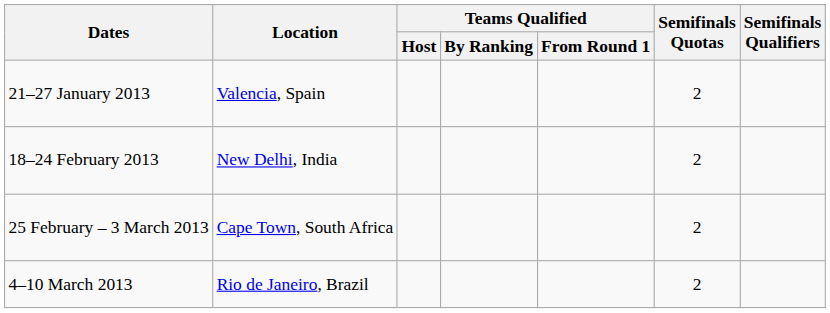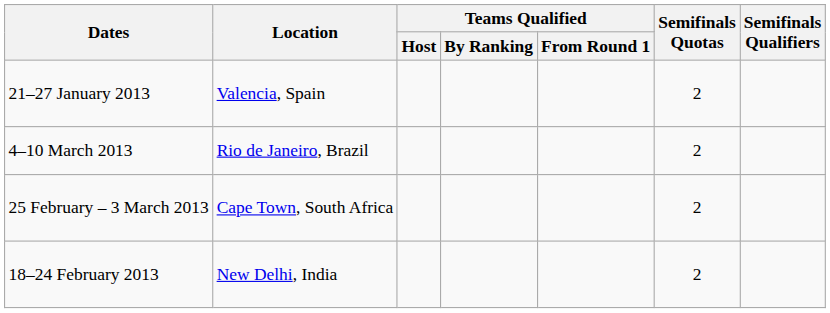 <table class=wikitable>
 <tr>
 <th rowspan=2>Dates</th>
 <th rowspan=2>Location</th>
 <th colspan=3>Teams Qualified</th>
 <th rowspan=2>Semifinals<br>Quotas</th>
 <th rowspan=2>Semifinals<br>Qualifiers</th>
 </tr>
 <tr>
 <th>Host</th>
 <th>By Ranking</th>
 <th>From Round 1</th>
 </tr>
 <tr>
 <td>21–27 January 2013</td>
 <td><a href='#'>Valencia</a>, Spain</td>
 <td></td>
 <td></td>
 <td><br><br><br></td>
 <td align=center>2</td>
 <td><br></td>
 </tr>
 <tr>
-<td>18–24 February 2013</td>
-<td><a href='#'>New Delhi</a>, India</td>
+<td>4–10 March 2013</td>
+<td><a href='#'>Rio de Janeiro</a>, Brazil</td>
 <td></td>
-<td></td>
-<td><br><br><br></td>
+<td><br></td>
+<td><br><br></td>
 <td align=center>2</td>
 <td><br></td>
 </tr>
 <tr>
 <td>25 February – 3 March 2013</td>
 <td><a href='#'>Cape Town</a>, South Africa</td>
 <td></td>
 <td></td>
 <td><br><br><br></td>
 <td align=center>2</td>
 <td><br></td>
 </tr>
 <tr>
-<td>4–10 March 2013</td>
-<td><a href='#'>Rio de Janeiro</a>, Brazil</td>
+<td>18–24 February 2013</td>
+<td><a href='#'>New Delhi</a>, India</td>
 <td></td>
-<td><br></td>
-<td><br><br></td>
+<td></td>
+<td><br><br><br></td>
 <td align=center>2</td>
 <td><br></td>
 </tr>
 </table>
